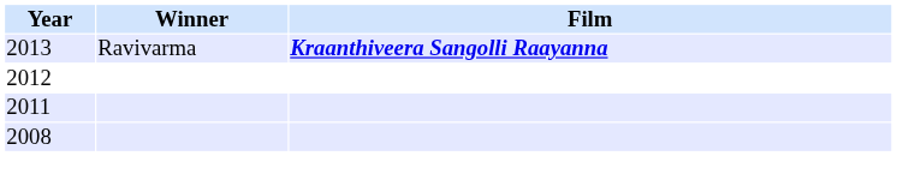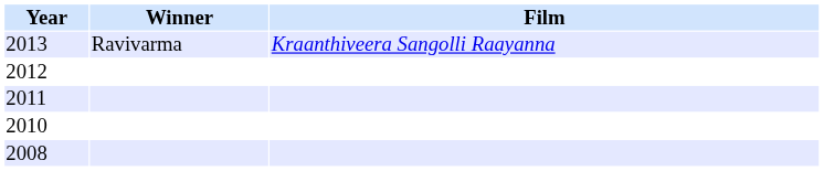 <table cellspacing="1" cellpadding="1" border="0" width="50%">
 <tr bgcolor="#d1e4fd">
 <th>Year</th>
 <th>Winner</th>
 <th>Film</th>
 </tr>
 <tr bgcolor="#e4e8ff">
 <td>2013</td>
 <td>Ravivarma</td>
-<td><strong><em><a href='#'>Kraanthiveera Sangolli Raayanna</a></em></strong></td>
+<td><em><a href='#'>Kraanthiveera Sangolli Raayanna</a></em></td>
 </tr>
 <tr>
 <td>2012</td>
 <td></td>
 <td></td>
 </tr>
 <tr bgcolor="#e4e8ff">
 <td>2011</td>
 <td></td>
 <td></td>
 </tr>
+<tr>
+<td>2010</td>
+<td></td>
+<td></td>
+</tr>
 <tr bgcolor="#e4e8ff">
 <td>2008</td>
 <td></td>
 <td></td>
 </tr>
 </table>
